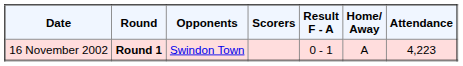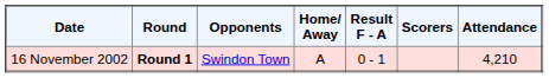 <table border="2" cellpadding="4" style="border-collapse:collapse; text-align:center; font-size:smaller;">
 <tr style="background:#f0f6ff;">
 <th><strong>Date</strong></th>
 <th><strong>Round</strong></th>
 <th><strong>Opponents</strong></th>
+<th><strong>Home/<br>Away</strong></th>
+<th><strong>Result<br>F - A</strong></th>
 <th><strong>Scorers</strong></th>
-<th><strong>Result<br>F - A</strong></th>
-<th><strong>Home/<br>Away</strong></th>
 <th><strong>Attendance</strong></th>
 </tr>
 <tr bgcolor="#ffdddd">
 <td>16 November 2002</td>
 <td><strong>Round 1</strong></td>
 <td><a href='#'>Swindon Town</a></td>
+<td>A</td>
+<td>0 - 1</td>
 <td></td>
-<td>0 - 1</td>
-<td>A</td>
-<td>4,223</td>
+<td>4,210</td>
 </tr>
 </table>
